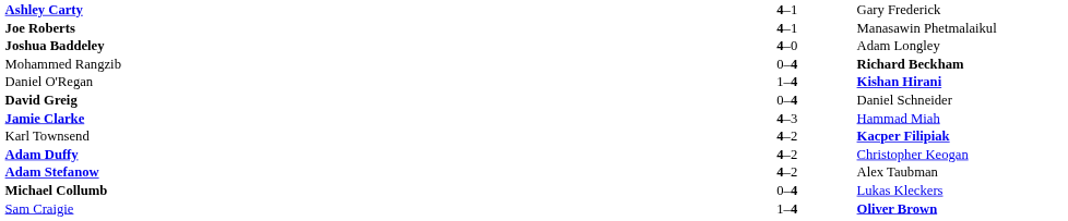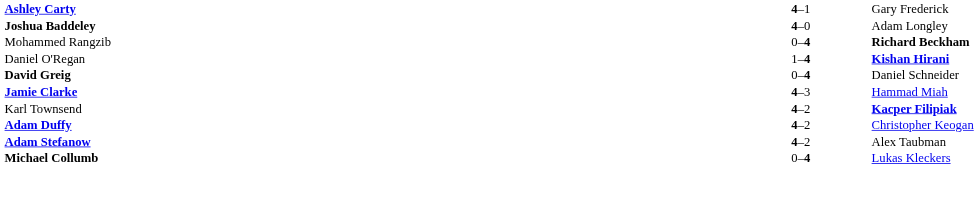 <table style="width:100%;" cellspacing="1">
 <tr>
 <th width45%></th>
 <th width10%></th>
 <th width45%></th>
 </tr>
 <tr>
 <td> <strong><a href='#'>Ashley Carty</a></strong></td>
 <td style="text-align:center;"><strong>4</strong>–1</td>
 <td> Gary Frederick</td>
-</tr>
-<tr>
-<td> <strong>Joe Roberts</strong></td>
-<td style="text-align:center;"><strong>4</strong>–1</td>
-<td> Manasawin Phetmalaikul</td>
 </tr>
 <tr>
 <td> <strong>Joshua Baddeley</strong></td>
 <td style="text-align:center;"><strong>4</strong>–0</td>
 <td> Adam Longley</td>
 </tr>
 <tr>
 <td> Mohammed Rangzib</td>
 <td style="text-align:center;">0–<strong>4</strong></td>
 <td> <strong>Richard Beckham</strong></td>
 </tr>
 <tr>
 <td> Daniel O'Regan</td>
 <td style="text-align:center;">1–<strong>4</strong></td>
 <td> <strong><a href='#'>Kishan Hirani</a></strong></td>
 </tr>
 <tr>
 <td> <strong>David Greig</strong></td>
 <td style="text-align:center;">0–<strong>4</strong></td>
 <td> Daniel Schneider</td>
 </tr>
 <tr>
 <td> <strong><a href='#'>Jamie Clarke</a></strong></td>
 <td style="text-align:center;"><strong>4</strong>–3</td>
 <td> <a href='#'>Hammad Miah</a></td>
 </tr>
 <tr>
 <td> Karl Townsend</td>
 <td style="text-align:center;"><strong>4</strong>–2</td>
 <td> <strong><a href='#'>Kacper Filipiak</a></strong></td>
 </tr>
 <tr>
 <td> <strong><a href='#'>Adam Duffy</a></strong></td>
 <td style="text-align:center;"><strong>4</strong>–2</td>
 <td> <a href='#'>Christopher Keogan</a></td>
 </tr>
 <tr>
 <td> <strong><a href='#'>Adam Stefanow</a></strong></td>
 <td style="text-align:center;"><strong>4</strong>–2</td>
 <td> Alex Taubman</td>
 </tr>
 <tr>
 <td> <strong>Michael Collumb</strong></td>
 <td style="text-align:center;">0–<strong>4</strong></td>
 <td> <a href='#'>Lukas Kleckers</a></td>
 </tr>
-<tr>
-<td> <a href='#'>Sam Craigie</a></td>
-<td style="text-align:center;">1–<strong>4</strong></td>
-<td> <strong><a href='#'>Oliver Brown</a></strong></td>
-</tr>
 </table>
